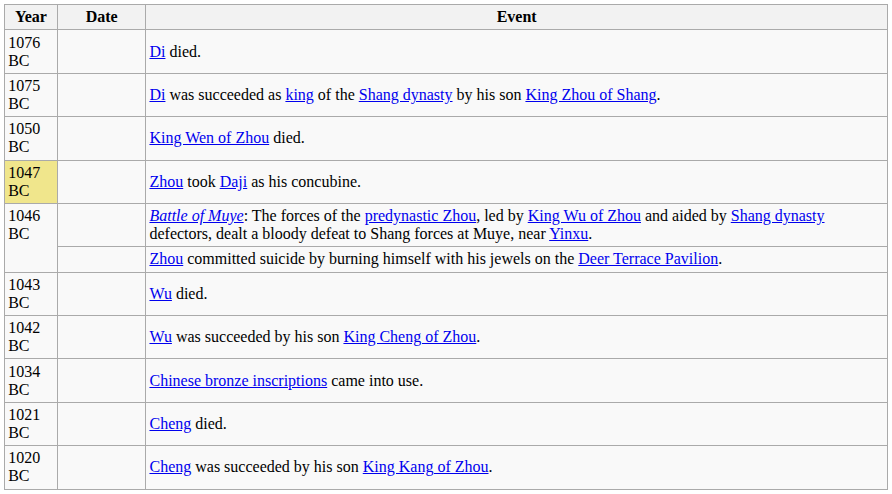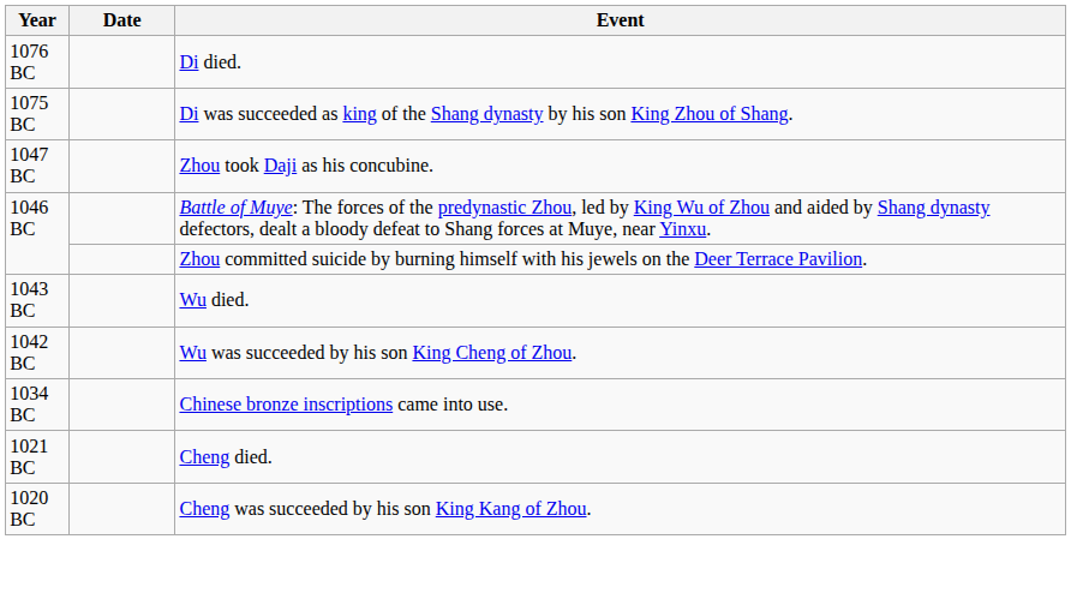 <table class="wikitable" width="100%">
 <tr>
 <th style="width:6%">Year</th>
 <th style="width:10%">Date</th>
 <th>Event</th>
 </tr>
 <tr>
 <td>1076 BC</td>
 <td></td>
 <td><a href='#'>Di</a> died.</td>
 </tr>
 <tr>
 <td>1075 BC</td>
 <td></td>
 <td><a href='#'>Di</a> was succeeded as <a href='#'>king</a> of the <a href='#'>Shang dynasty</a> by his son <a href='#'>King Zhou of Shang</a>.</td>
 </tr>
 <tr>
-<td>1050 BC</td>
-<td></td>
-<td><a href='#'>King Wen of Zhou</a> died.</td>
-</tr>
-<tr>
-<td style="background: khaki;">1047 BC</td>
+<td>1047 BC</td>
 <td></td>
 <td><a href='#'>Zhou</a> took <a href='#'>Daji</a> as his concubine.</td>
 </tr>
 <tr>
 <td rowspan="2" valign="top">1046 BC</td>
 <td></td>
 <td><em><a href='#'>Battle of Muye</a></em>: The forces of the <a href='#'>predynastic Zhou</a>, led by <a href='#'>King Wu of Zhou</a> and aided by <a href='#'>Shang dynasty</a> defectors, dealt a bloody defeat to Shang forces at Muye, near <a href='#'>Yinxu</a>.</td>
 </tr>
 <tr>
 <td></td>
 <td><a href='#'>Zhou</a> committed suicide by burning himself with his jewels on the <a href='#'>Deer Terrace Pavilion</a>.</td>
 </tr>
 <tr>
 <td>1043 BC</td>
 <td></td>
 <td><a href='#'>Wu</a> died.</td>
 </tr>
 <tr>
 <td>1042 BC</td>
 <td></td>
 <td><a href='#'>Wu</a> was succeeded by his son <a href='#'>King Cheng of Zhou</a>.</td>
 </tr>
 <tr>
 <td>1034 BC</td>
 <td></td>
 <td><a href='#'>Chinese bronze inscriptions</a> came into use.</td>
 </tr>
 <tr>
 <td>1021 BC</td>
 <td></td>
 <td><a href='#'>Cheng</a> died.</td>
 </tr>
 <tr>
 <td>1020 BC</td>
 <td></td>
 <td><a href='#'>Cheng</a> was succeeded by his son <a href='#'>King Kang of Zhou</a>.</td>
 </tr>
 </table>
